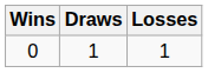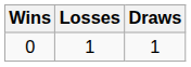 <table class="wikitable">
 <tr>
 <th>Wins</th>
+<th>Losses</th>
 <th>Draws</th>
-<th>Losses</th>
 </tr>
 <tr>
 <td align=center>0</td>
 <td align=center>1</td>
 <td align=center>1</td>
 </tr>
 </table>
